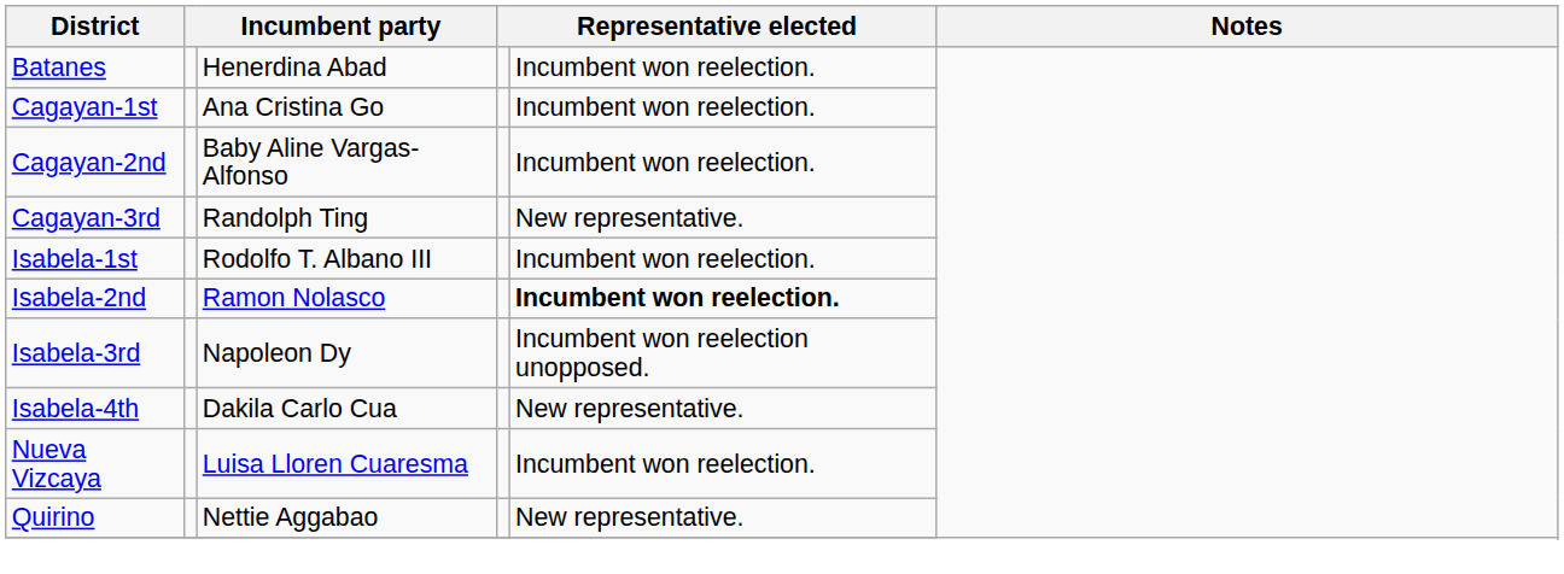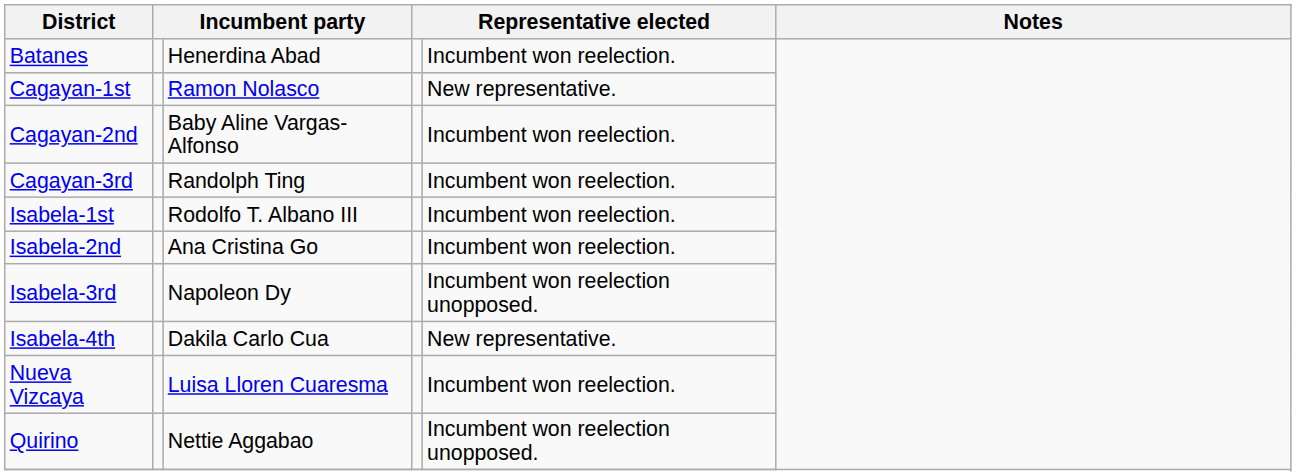 <table class=wikitable style="font-size:90%;">
 <tr>
 <th>District</th>
 <th colspan=2>Incumbent party</th>
 <th colspan=3>Representative elected</th>
 <th width=40%>Notes</th>
 </tr>
 <tr>
 <td><a href='#'>Batanes</a></td>
 <td></td>
 <td>Henerdina Abad</td>
 <td></td>
 <td>Incumbent won reelection.</td>
 </tr>
 <tr>
 <td><a href='#'>Cagayan-1st</a></td>
 <td></td>
-<td>Ana Cristina Go</td>
+<td><a href='#'>Ramon Nolasco</a></td>
 <td></td>
-<td>Incumbent won reelection.</td>
+<td>New representative.</td>
 </tr>
 <tr>
 <td><a href='#'>Cagayan-2nd</a></td>
 <td></td>
 <td>Baby Aline Vargas-Alfonso</td>
 <td></td>
 <td>Incumbent won reelection.</td>
 </tr>
 <tr>
 <td><a href='#'>Cagayan-3rd</a></td>
 <td></td>
 <td>Randolph Ting</td>
 <td></td>
-<td>New representative.</td>
+<td>Incumbent won reelection.</td>
 </tr>
 <tr>
 <td><a href='#'>Isabela-1st</a></td>
 <td></td>
 <td>Rodolfo T. Albano III</td>
 <td></td>
 <td>Incumbent won reelection.</td>
 </tr>
 <tr>
 <td><a href='#'>Isabela-2nd</a></td>
 <td></td>
-<td><a href='#'>Ramon Nolasco</a></td>
+<td>Ana Cristina Go</td>
 <td></td>
-<td><strong>Incumbent won reelection.</strong></td>
+<td>Incumbent won reelection.</td>
 </tr>
 <tr>
 <td><a href='#'>Isabela-3rd</a></td>
 <td></td>
 <td>Napoleon Dy</td>
 <td></td>
 <td>Incumbent won reelection unopposed.</td>
 </tr>
 <tr>
 <td><a href='#'>Isabela-4th</a></td>
 <td></td>
 <td>Dakila Carlo Cua</td>
 <td></td>
 <td>New representative.</td>
 </tr>
 <tr>
 <td><a href='#'>Nueva Vizcaya</a></td>
 <td></td>
 <td><a href='#'>Luisa Lloren Cuaresma</a></td>
 <td></td>
 <td>Incumbent won reelection.</td>
 </tr>
 <tr>
 <td><a href='#'>Quirino</a></td>
 <td></td>
 <td>Nettie Aggabao</td>
 <td></td>
-<td>New representative.</td>
+<td>Incumbent won reelection unopposed.</td>
 </tr>
 <tr>
 </tr>
 </table>
